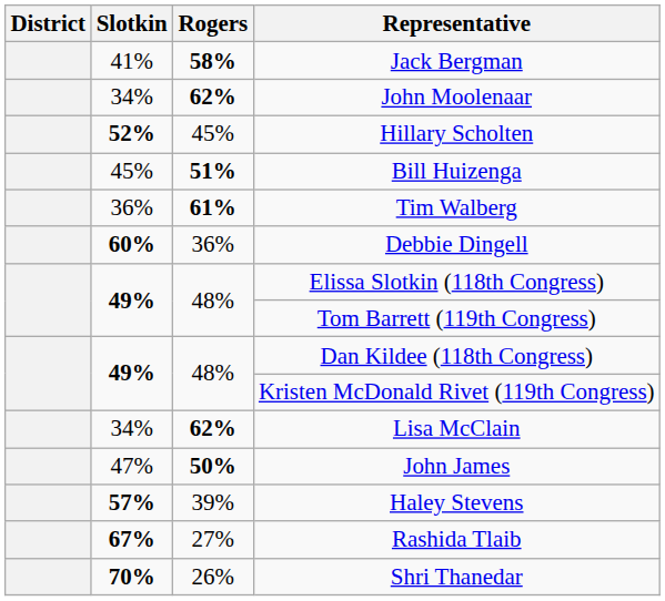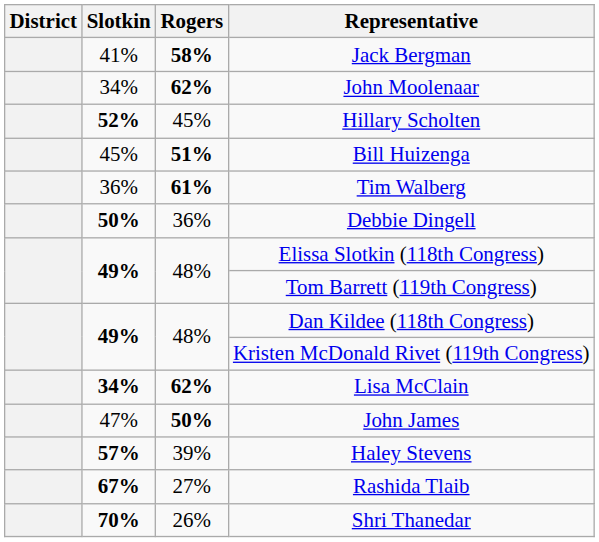 <table class=wikitable>
 <tr>
 <th>District</th>
 <th>Slotkin</th>
 <th>Rogers</th>
 <th>Representative</th>
 </tr>
 <tr align=center>
 <th></th>
 <td>41%</td>
 <td><strong>58%</strong></td>
 <td><a href='#'>Jack Bergman</a></td>
 </tr>
 <tr align=center>
 <th></th>
 <td>34%</td>
 <td><strong>62%</strong></td>
 <td><a href='#'>John Moolenaar</a></td>
 </tr>
 <tr align=center>
 <th></th>
 <td><strong>52%</strong></td>
 <td>45%</td>
 <td><a href='#'>Hillary Scholten</a></td>
 </tr>
 <tr align=center>
 <th></th>
 <td>45%</td>
 <td><strong>51%</strong></td>
 <td><a href='#'>Bill Huizenga</a></td>
 </tr>
 <tr align=center>
 <th></th>
 <td>36%</td>
 <td><strong>61%</strong></td>
 <td><a href='#'>Tim Walberg</a></td>
 </tr>
 <tr align=center>
 <th></th>
-<td><strong>60%</strong></td>
+<td><strong>50%</strong></td>
 <td>36%</td>
 <td><a href='#'>Debbie Dingell</a></td>
 </tr>
 <tr align=center>
 <th rowspan=2 ></th>
 <td rowspan=2><strong>49%</strong></td>
 <td rowspan=2>48%</td>
 <td><a href='#'>Elissa Slotkin</a> (<a href='#'>118th Congress</a>)</td>
 </tr>
 <tr align=center>
 <td><a href='#'>Tom Barrett</a> (<a href='#'>119th Congress</a>)</td>
 </tr>
 <tr align=center>
 <th rowspan=2 ></th>
 <td rowspan=2><strong>49%</strong></td>
 <td rowspan=2>48%</td>
 <td><a href='#'>Dan Kildee</a> (<a href='#'>118th Congress</a>)</td>
 </tr>
 <tr align=center>
 <td><a href='#'>Kristen McDonald Rivet</a> (<a href='#'>119th Congress</a>)</td>
 </tr>
 <tr align=center>
 <th></th>
-<td>34%</td>
+<td><strong>34%</strong></td>
 <td><strong>62%</strong></td>
 <td><a href='#'>Lisa McClain</a></td>
 </tr>
 <tr align=center>
 <th></th>
 <td>47%</td>
 <td><strong>50%</strong></td>
 <td><a href='#'>John James</a></td>
 </tr>
 <tr align=center>
 <th></th>
 <td><strong>57%</strong></td>
 <td>39%</td>
 <td><a href='#'>Haley Stevens</a></td>
 </tr>
 <tr align=center>
 <th></th>
 <td><strong>67%</strong></td>
 <td>27%</td>
 <td><a href='#'>Rashida Tlaib</a></td>
 </tr>
 <tr align=center>
 <th></th>
 <td><strong>70%</strong></td>
 <td>26%</td>
 <td><a href='#'>Shri Thanedar</a></td>
 </tr>
 </table>
